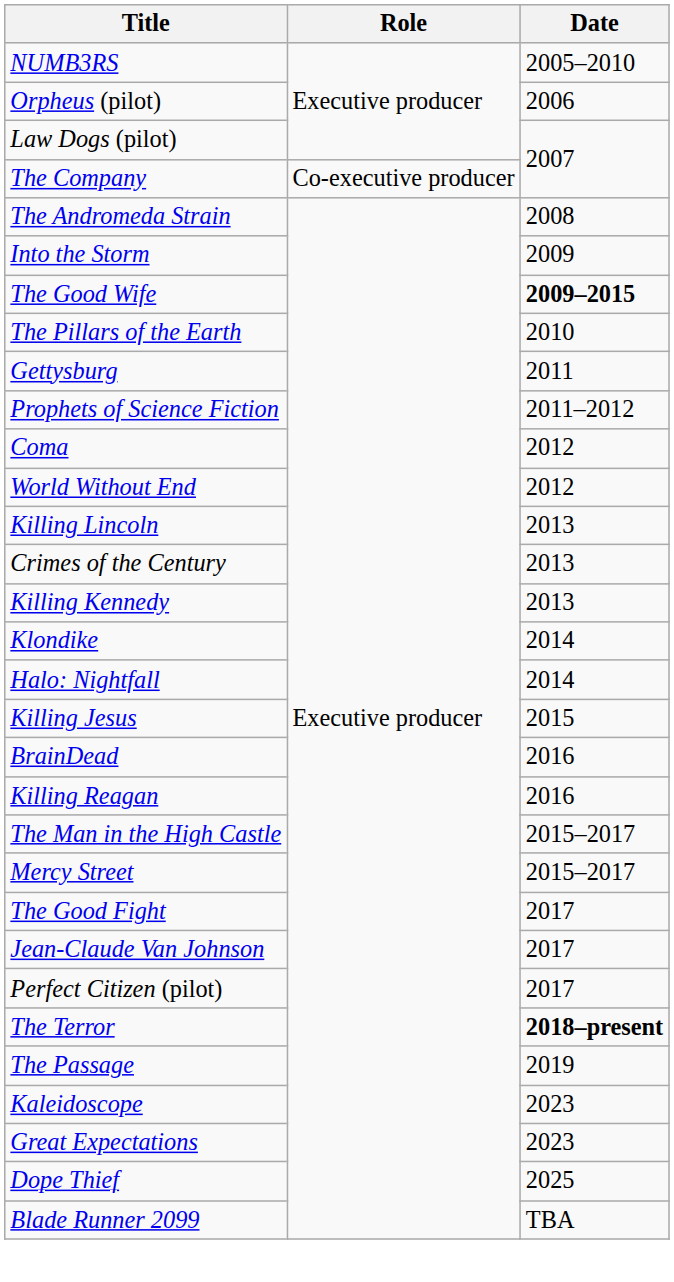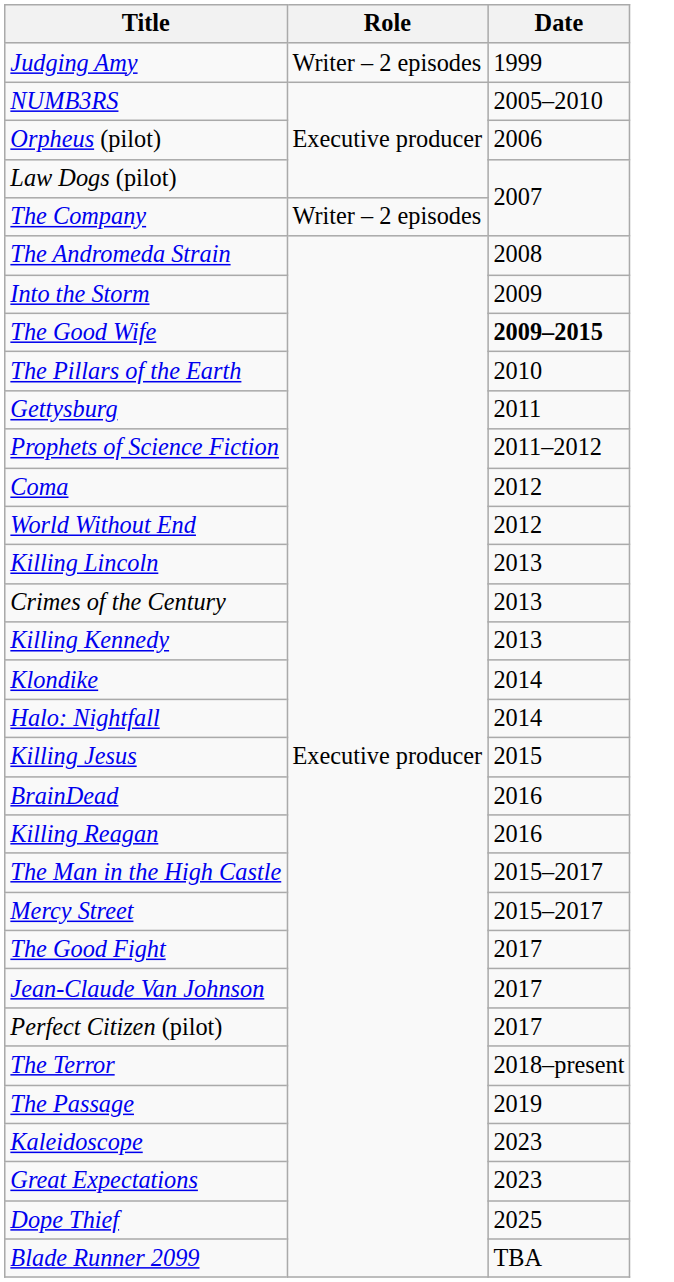 <table class="wikitable sortable">
 <tr>
 <th scope="col">Title</th>
 <th scope="col">Role</th>
 <th scope="col">Date</th>
+</tr>
+<tr>
+<td><em><a href='#'>Judging Amy</a></em></td>
+<td>Writer – 2 episodes</td>
+<td>1999</td>
 </tr>
 <tr>
 <td><em><a href='#'>NUMB3RS</a></em></td>
 <td rowspan="3">Executive producer</td>
 <td>2005–2010</td>
 </tr>
 <tr>
 <td><em><a href='#'>Orpheus</a></em> (pilot)</td>
 <td>2006</td>
 </tr>
 <tr>
 <td><em>Law Dogs</em> (pilot)</td>
 <td rowspan="2">2007</td>
 </tr>
 <tr>
 <td><em><a href='#'>The Company</a></em></td>
-<td>Co-executive producer</td>
+<td>Writer – 2 episodes</td>
 </tr>
 <tr>
 <td><em><a href='#'>The Andromeda Strain</a></em></td>
 <td rowspan="27">Executive producer</td>
 <td>2008</td>
 </tr>
 <tr>
 <td><em><a href='#'>Into the Storm</a></em></td>
 <td>2009</td>
 </tr>
 <tr>
 <td><em><a href='#'>The Good Wife</a></em></td>
 <td><strong>2009–2015</strong></td>
 </tr>
 <tr>
 <td><em><a href='#'>The Pillars of the Earth</a></em></td>
 <td>2010</td>
 </tr>
 <tr>
 <td><em><a href='#'>Gettysburg</a></em></td>
 <td>2011</td>
 </tr>
 <tr>
 <td><em><a href='#'>Prophets of Science Fiction</a></em></td>
 <td>2011–2012</td>
 </tr>
 <tr>
 <td><em><a href='#'>Coma</a></em></td>
 <td>2012</td>
 </tr>
 <tr>
 <td><em><a href='#'>World Without End</a></em></td>
 <td>2012</td>
 </tr>
 <tr>
 <td><em><a href='#'>Killing Lincoln</a></em></td>
 <td>2013</td>
 </tr>
 <tr>
 <td><em>Crimes of the Century</em></td>
 <td>2013</td>
 </tr>
 <tr>
 <td><em><a href='#'>Killing Kennedy</a></em></td>
 <td>2013</td>
 </tr>
 <tr>
 <td><em><a href='#'>Klondike</a></em></td>
 <td>2014</td>
 </tr>
 <tr>
 <td><em><a href='#'>Halo: Nightfall</a></em></td>
 <td>2014</td>
 </tr>
 <tr>
 <td><em><a href='#'>Killing Jesus</a></em></td>
 <td>2015</td>
 </tr>
 <tr>
 <td><em><a href='#'>BrainDead</a></em></td>
 <td>2016</td>
 </tr>
 <tr>
 <td><em><a href='#'>Killing Reagan</a></em></td>
 <td>2016</td>
 </tr>
 <tr>
 <td><em><a href='#'>The Man in the High Castle</a></em></td>
 <td>2015–2017</td>
 </tr>
 <tr>
 <td><em><a href='#'>Mercy Street</a></em></td>
 <td>2015–2017</td>
 </tr>
 <tr>
 <td><em><a href='#'>The Good Fight</a></em></td>
 <td>2017</td>
 </tr>
 <tr>
 <td><em><a href='#'>Jean-Claude Van Johnson</a></em></td>
 <td>2017</td>
 </tr>
 <tr>
 <td><em>Perfect Citizen</em> (pilot)</td>
 <td>2017</td>
 </tr>
 <tr>
 <td><em><a href='#'>The Terror</a></em></td>
-<td><strong>2018–present</strong></td>
+<td>2018–present</td>
 </tr>
 <tr>
 <td><em><a href='#'>The Passage</a></em></td>
 <td>2019</td>
 </tr>
 <tr>
 <td><em><a href='#'>Kaleidoscope</a></em></td>
 <td>2023</td>
 </tr>
 <tr>
 <td><em><a href='#'>Great Expectations</a></em></td>
 <td>2023</td>
 </tr>
 <tr>
 <td><em><a href='#'>Dope Thief</a></em></td>
 <td>2025</td>
 </tr>
 <tr>
 <td><em><a href='#'>Blade Runner 2099</a></em></td>
 <td>TBA</td>
 </tr>
 </table>
